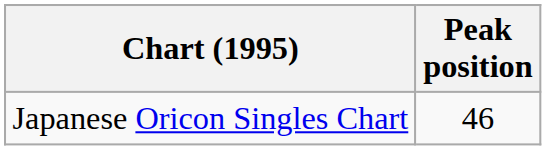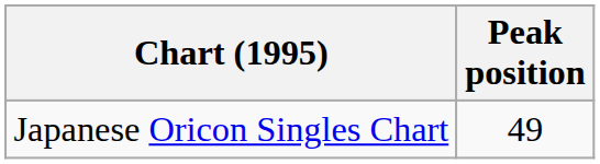 <table class="wikitable">
 <tr>
 <th>Chart (1995)</th>
 <th>Peak<br>position</th>
 </tr>
 <tr>
 <td>Japanese <a href='#'>Oricon Singles Chart</a></td>
-<td align="center">46</td>
+<td align="center">49</td>
 </tr>
 </table>
